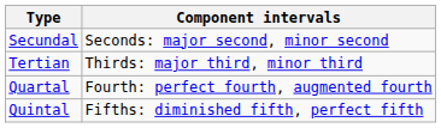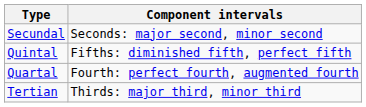 <table class="wikitable floatright">
 <tr>
 <th>Type</th>
 <th>Component intervals</th>
 </tr>
 <tr>
 <td><a href='#'>Secundal</a></td>
 <td>Seconds: <a href='#'>major second</a>, <a href='#'>minor second</a></td>
 </tr>
 <tr>
-<td><a href='#'>Tertian</a></td>
-<td>Thirds: <a href='#'>major third</a>, <a href='#'>minor third</a></td>
+<td><a href='#'>Quintal</a></td>
+<td>Fifths: <a href='#'>diminished fifth</a>, <a href='#'>perfect fifth</a></td>
 </tr>
 <tr>
 <td><a href='#'>Quartal</a></td>
 <td>Fourth: <a href='#'>perfect fourth</a>, <a href='#'>augmented fourth</a></td>
 </tr>
 <tr>
-<td><a href='#'>Quintal</a></td>
-<td>Fifths: <a href='#'>diminished fifth</a>, <a href='#'>perfect fifth</a></td>
+<td><a href='#'>Tertian</a></td>
+<td>Thirds: <a href='#'>major third</a>, <a href='#'>minor third</a></td>
 </tr>
 </table>
